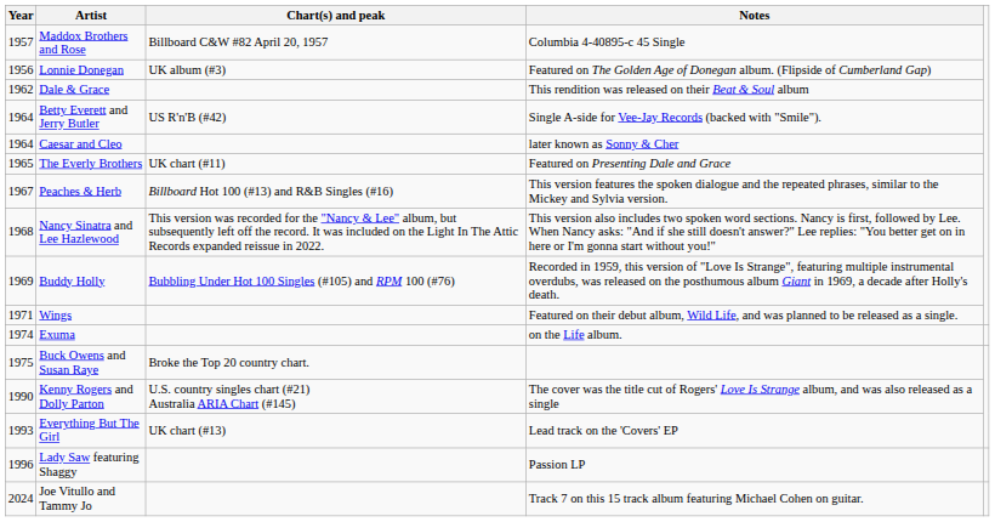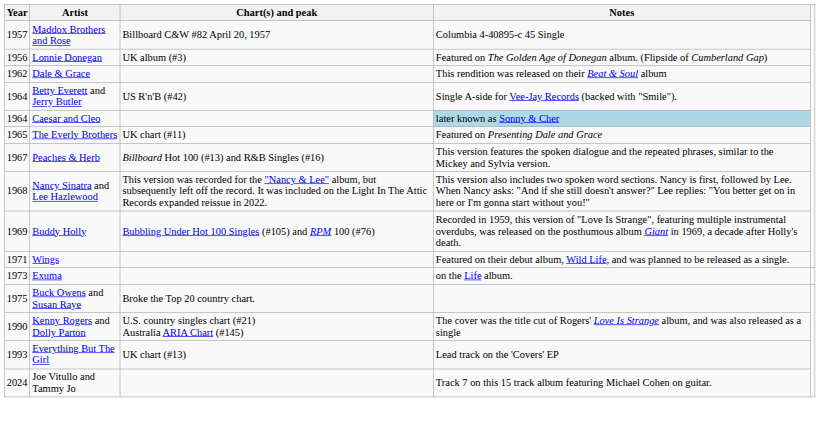 <table class="wikitable">
 <tr>
 <th>Year</th>
 <th>Artist</th>
 <th>Chart(s) and peak</th>
 <th>Notes</th>
 </tr>
 <tr>
 <td>1957</td>
 <td><a href='#'>Maddox Brothers and Rose</a></td>
 <td>Billboard C&W #82 April 20, 1957</td>
 <td>Columbia 4-40895-c 45 Single</td>
 </tr>
 <tr>
 <td>1956</td>
 <td><a href='#'>Lonnie Donegan</a></td>
 <td>UK album (#3)</td>
 <td>Featured on <em>The Golden Age of Donegan</em> album. (Flipside of <em>Cumberland Gap</em>)</td>
 </tr>
 <tr>
 <td>1962</td>
 <td><a href='#'>Dale & Grace</a></td>
 <td></td>
 <td>This rendition was released on their <em><a href='#'>Beat & Soul</a></em> album</td>
 </tr>
 <tr>
 <td>1964</td>
 <td><a href='#'>Betty Everett</a> and <a href='#'>Jerry Butler</a></td>
 <td>US R'n'B (#42)</td>
 <td>Single A-side for <a href='#'>Vee-Jay Records</a> (backed with "Smile").</td>
 </tr>
 <tr>
 <td>1964</td>
 <td><a href='#'>Caesar and Cleo</a></td>
 <td></td>
-<td>later known as <a href='#'>Sonny & Cher</a></td>
+<td style="background: lightblue;">later known as <a href='#'>Sonny & Cher</a></td>
 </tr>
 <tr>
 <td>1965</td>
 <td><a href='#'>The Everly Brothers</a></td>
 <td>UK chart (#11)</td>
 <td>Featured on <em>Presenting Dale and Grace</em></td>
 </tr>
 <tr>
 <td>1967</td>
 <td><a href='#'>Peaches & Herb</a></td>
 <td><em>Billboard</em> Hot 100 (#13) and R&B Singles (#16)</td>
 <td>This version features the spoken dialogue and the repeated phrases, similar to the Mickey and Sylvia version.</td>
 </tr>
 <tr>
 <td>1968</td>
 <td><a href='#'>Nancy Sinatra</a> and <a href='#'>Lee Hazlewood</a></td>
 <td>This version was recorded for the <a href='#'>"Nancy & Lee"</a> album, but subsequently left off the record. It was included on the Light In The Attic Records expanded reissue in 2022.</td>
 <td>This version also includes two spoken word sections. Nancy is first, followed by Lee. When Nancy asks: "And if she still doesn't answer?" Lee replies: "You better get on in here or I'm gonna start without you!"</td>
 </tr>
 <tr>
 <td>1969</td>
 <td><a href='#'>Buddy Holly</a></td>
 <td><a href='#'>Bubbling Under Hot 100 Singles</a> (#105) and <em><a href='#'>RPM</a></em> 100 (#76)</td>
 <td>Recorded in 1959, this version of "Love Is Strange", featuring multiple instrumental overdubs, was released on the posthumous album <em><a href='#'>Giant</a></em> in 1969, a decade after Holly's death.</td>
 </tr>
 <tr>
 <td>1971</td>
 <td><a href='#'>Wings</a></td>
 <td></td>
 <td>Featured on their debut album, <a href='#'>Wild Life</a>, and was planned to be released as a single.</td>
 </tr>
 <tr>
-<td>1974</td>
+<td>1973</td>
 <td><a href='#'>Exuma</a></td>
 <td></td>
 <td>on the <a href='#'>Life</a> album.</td>
 <td></td>
 </tr>
 <tr>
 <td>1975</td>
 <td><a href='#'>Buck Owens</a> and <a href='#'>Susan Raye</a></td>
 <td>Broke the Top 20 country chart.</td>
 <td></td>
 </tr>
 <tr>
 <td>1990</td>
 <td><a href='#'>Kenny Rogers</a> and <a href='#'>Dolly Parton</a></td>
 <td>U.S. country singles chart (#21) <br> Australia <a href='#'>ARIA Chart</a> (#145)</td>
 <td>The cover was the title cut of Rogers' <em><a href='#'>Love Is Strange</a></em> album, and was also released as a single</td>
 </tr>
 <tr>
 <td>1993</td>
 <td><a href='#'>Everything But The Girl</a></td>
 <td>UK chart (#13)</td>
 <td>Lead track on the 'Covers' EP</td>
 </tr>
 <tr>
-<td>1996</td>
-<td><a href='#'>Lady Saw</a> featuring Shaggy</td>
-<td></td>
-<td>Passion LP</td>
-<td></td>
-</tr>
-<tr>
 <td>2024</td>
 <td>Joe Vitullo and Tammy Jo</td>
 <td></td>
 <td>Track 7 on this 15 track album featuring Michael Cohen on guitar.</td>
 </tr>
 </table>
